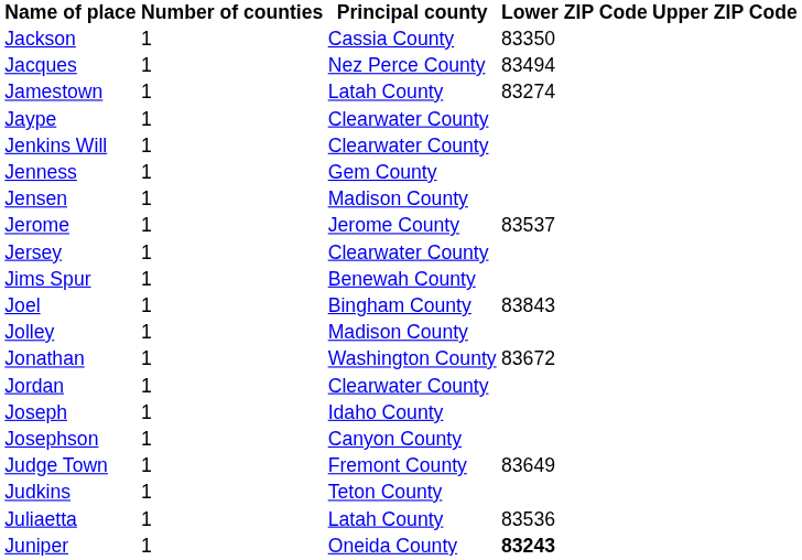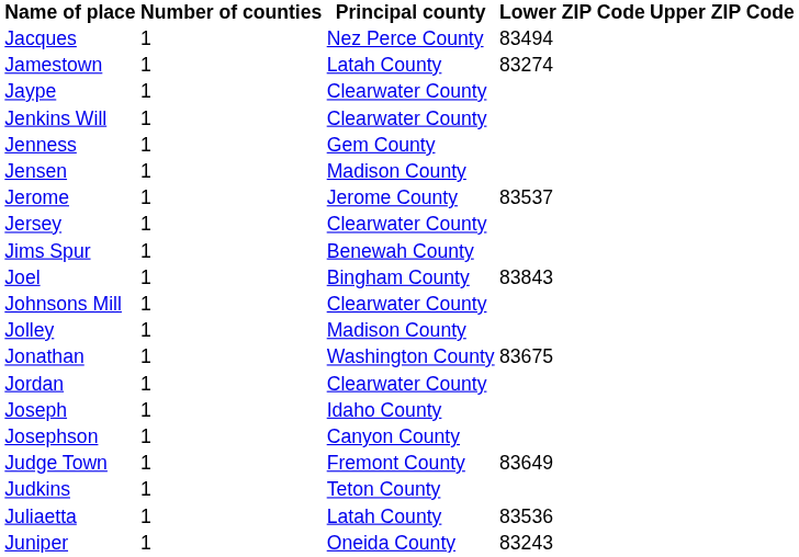 <table>
 <tr>
 <th>Name of place</th>
 <th>Number of counties</th>
 <th>Principal county</th>
 <th>Lower ZIP Code</th>
 <th>Upper ZIP Code</th>
-</tr>
-<tr --->
-<td><a href='#'>Jackson</a></td>
-<td>1</td>
-<td><a href='#'>Cassia County</a></td>
-<td>83350</td>
-<td> </td>
 </tr>
 <tr --->
 <td><a href='#'>Jacques</a></td>
 <td>1</td>
 <td><a href='#'>Nez Perce County</a></td>
 <td>83494</td>
 <td> </td>
 </tr>
 <tr --->
 <td><a href='#'>Jamestown</a></td>
 <td>1</td>
 <td><a href='#'>Latah County</a></td>
 <td>83274</td>
 <td> </td>
 </tr>
 <tr --->
 <td><a href='#'>Jaype</a></td>
 <td>1</td>
 <td><a href='#'>Clearwater County</a></td>
 <td> </td>
 <td> </td>
 </tr>
 <tr --->
 <td><a href='#'>Jenkins Will</a></td>
 <td>1</td>
 <td><a href='#'>Clearwater County</a></td>
 <td> </td>
 <td> </td>
 </tr>
 <tr --->
 <td><a href='#'>Jenness</a></td>
 <td>1</td>
 <td><a href='#'>Gem County</a></td>
 <td> </td>
 <td> </td>
 </tr>
 <tr --->
 <td><a href='#'>Jensen</a></td>
 <td>1</td>
 <td><a href='#'>Madison County</a></td>
 <td> </td>
 <td> </td>
 </tr>
 <tr --->
 <td><a href='#'>Jerome</a></td>
 <td>1</td>
 <td><a href='#'>Jerome County</a></td>
 <td>83537</td>
 <td> </td>
 </tr>
 <tr --->
 <td><a href='#'>Jersey</a></td>
 <td>1</td>
 <td><a href='#'>Clearwater County</a></td>
 <td> </td>
 <td> </td>
 </tr>
 <tr --->
 <td><a href='#'>Jims Spur</a></td>
 <td>1</td>
 <td><a href='#'>Benewah County</a></td>
 <td> </td>
 <td> </td>
 </tr>
 <tr --->
 <td><a href='#'>Joel</a></td>
 <td>1</td>
 <td><a href='#'>Bingham County</a></td>
 <td>83843</td>
 <td> </td>
 </tr>
 <tr --->
+<td><a href='#'>Johnsons Mill</a></td>
+<td>1</td>
+<td><a href='#'>Clearwater County</a></td>
+<td> </td>
+<td> </td>
+</tr>
+<tr --->
 <td><a href='#'>Jolley</a></td>
 <td>1</td>
 <td><a href='#'>Madison County</a></td>
 <td> </td>
 <td> </td>
 </tr>
 <tr --->
 <td><a href='#'>Jonathan</a></td>
 <td>1</td>
 <td><a href='#'>Washington County</a></td>
-<td>83672</td>
+<td>83675</td>
 <td> </td>
 </tr>
 <tr --->
 <td><a href='#'>Jordan</a></td>
 <td>1</td>
 <td><a href='#'>Clearwater County</a></td>
 <td> </td>
 <td> </td>
 </tr>
 <tr --->
 <td><a href='#'>Joseph</a></td>
 <td>1</td>
 <td><a href='#'>Idaho County</a></td>
 <td> </td>
 <td> </td>
 </tr>
 <tr --->
 <td><a href='#'>Josephson</a></td>
 <td>1</td>
 <td><a href='#'>Canyon County</a></td>
 <td> </td>
 <td> </td>
 </tr>
 <tr --->
 <td><a href='#'>Judge Town</a></td>
 <td>1</td>
 <td><a href='#'>Fremont County</a></td>
 <td>83649</td>
 <td> </td>
 </tr>
 <tr --->
 <td><a href='#'>Judkins</a></td>
 <td>1</td>
 <td><a href='#'>Teton County</a></td>
 <td> </td>
 <td> </td>
 </tr>
 <tr --->
 <td><a href='#'>Juliaetta</a></td>
 <td>1</td>
 <td><a href='#'>Latah County</a></td>
 <td>83536</td>
 <td> </td>
 </tr>
 <tr --->
 <td><a href='#'>Juniper</a></td>
 <td>1</td>
 <td><a href='#'>Oneida County</a></td>
-<td><strong>83243</strong></td>
+<td>83243</td>
 <td> </td>
 </tr>
 <tr --->
 </tr>
 </table>
